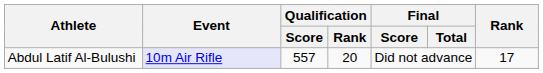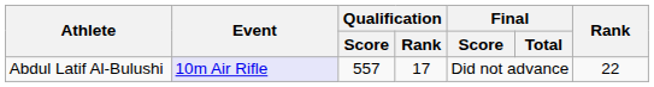 <table class="wikitable" style="font-size:90%">
 <tr>
 <th width=140; rowspan="2">Athlete</th>
 <th width=140; rowspan="2">Event</th>
 <th width=90 colspan="2">Qualification</th>
 <th width=90 colspan="2">Final</th>
 <th width=60 rowspan="2">Rank</th>
 </tr>
 <tr>
 <th>Score</th>
 <th>Rank</th>
 <th>Score</th>
 <th>Total</th>
 </tr>
 <tr>
 <td>Abdul Latif Al-Bulushi</td>
 <td style="background: lavender;"><a href='#'>10m Air Rifle</a></td>
 <td align=center>557</td>
-<td align=center>20</td>
+<td align=center>17</td>
 <td align=center colspan="2">Did not advance</td>
-<td align=center>17</td>
+<td align=center>22</td>
 </tr>
 </table>
